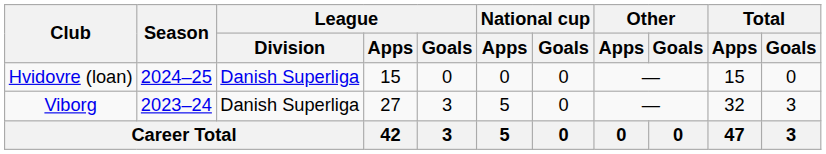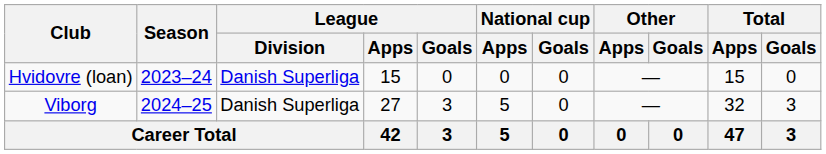 <table class="wikitable" style="text-align:center">
 <tr>
 <th rowspan="2">Club</th>
 <th rowspan="2">Season</th>
 <th colspan="3">League</th>
 <th colspan="2">National cup</th>
 <th colspan="2">Other</th>
 <th colspan="2">Total</th>
 </tr>
 <tr>
 <th>Division</th>
 <th>Apps</th>
 <th>Goals</th>
 <th>Apps</th>
 <th>Goals</th>
 <th>Apps</th>
 <th>Goals</th>
 <th>Apps</th>
 <th>Goals</th>
 </tr>
 <tr>
 <td><a href='#'>Hvidovre</a> (loan)</td>
-<td><a href='#'>2024–25</a></td>
+<td><a href='#'>2023–24</a></td>
 <td><a href='#'>Danish Superliga</a></td>
 <td>15</td>
 <td>0</td>
 <td>0</td>
 <td>0</td>
 <td colspan=2>—</td>
 <td>15</td>
 <td>0</td>
 </tr>
 <tr>
 <td><a href='#'>Viborg</a></td>
-<td><a href='#'>2023–24</a></td>
+<td><a href='#'>2024–25</a></td>
 <td>Danish Superliga</td>
 <td>27</td>
 <td>3</td>
 <td>5</td>
 <td>0</td>
 <td colspan=2>—</td>
 <td>32</td>
 <td>3</td>
 </tr>
 <tr>
 <th colspan=3>Career Total</th>
 <th>42</th>
 <th>3</th>
 <th>5</th>
 <th>0</th>
 <th>0</th>
 <th>0</th>
 <th>47</th>
 <th>3</th>
 </tr>
 </table>
